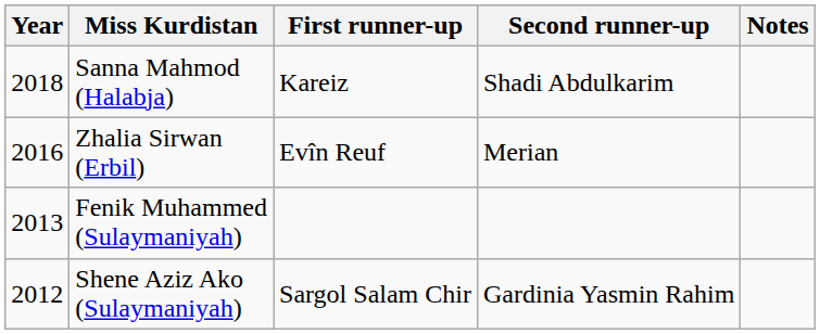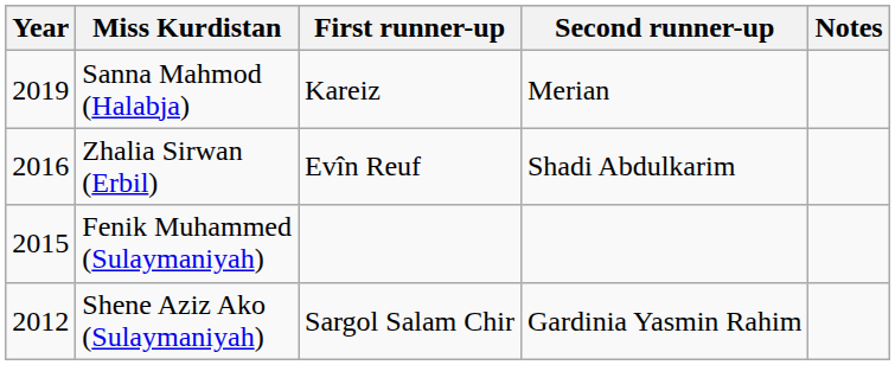 <table class="sortable wikitable">
 <tr bgcolor="#CCCCCC">
 <th>Year</th>
 <th>Miss Kurdistan</th>
 <th>First runner-up</th>
 <th>Second runner-up</th>
 <th>Notes</th>
 </tr>
 <tr>
-<td>2018</td>
+<td>2019</td>
 <td>Sanna Mahmod<br>(<a href='#'>Halabja</a>)</td>
 <td>Kareiz</td>
-<td>Shadi Abdulkarim</td>
+<td>Merian</td>
 <td></td>
 </tr>
 <tr>
 <td>2016</td>
 <td>Zhalia Sirwan<br>(<a href='#'>Erbil</a>)</td>
 <td>Evîn Reuf</td>
-<td>Merian</td>
+<td>Shadi Abdulkarim</td>
 <td></td>
 </tr>
 <tr>
-<td>2013</td>
+<td>2015</td>
 <td>Fenik Muhammed<br>(<a href='#'>Sulaymaniyah</a>)</td>
 <td></td>
 <td></td>
 <td></td>
 </tr>
 <tr>
 <td>2012</td>
 <td>Shene Aziz Ako<br>(<a href='#'>Sulaymaniyah</a>)</td>
 <td>Sargol Salam Chir</td>
 <td>Gardinia Yasmin Rahim</td>
 <td></td>
 </tr>
 </table>
